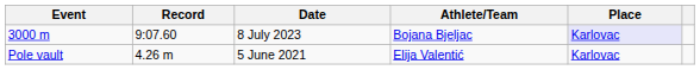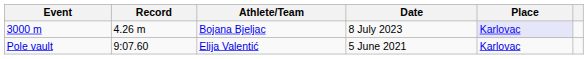 <table class="wikitable" style="font-size:95%; width: 95%;">
 <tr>
 <th>Event</th>
 <th>Record</th>
+<th>Athlete/Team</th>
 <th>Date</th>
-<th>Athlete/Team</th>
 <th>Place</th>
 <th></th>
 </tr>
 <tr>
 <td><a href='#'>3000 m</a></td>
-<td>9:07.60 </td>
+<td>4.26 m </td>
+<td><a href='#'>Bojana Bjeljac</a></td>
 <td>8 July 2023</td>
-<td><a href='#'>Bojana Bjeljac</a></td>
 <td style="background: lavender;"><a href='#'>Karlovac</a></td>
 <td></td>
 </tr>
 <tr>
 <td><a href='#'>Pole vault</a></td>
-<td>4.26 m </td>
+<td>9:07.60 </td>
+<td><a href='#'>Elija Valentić</a></td>
 <td>5 June 2021</td>
-<td><a href='#'>Elija Valentić</a></td>
 <td><a href='#'>Karlovac</a></td>
 <td></td>
 </tr>
 </table>
